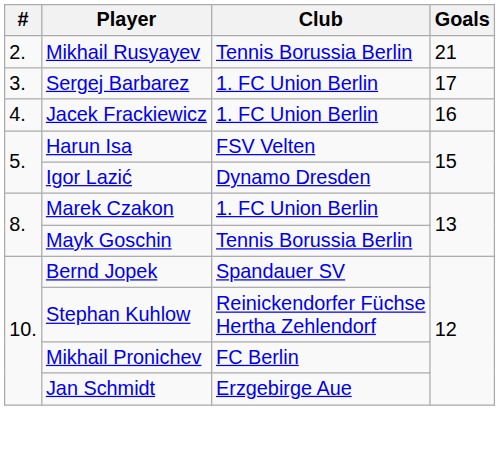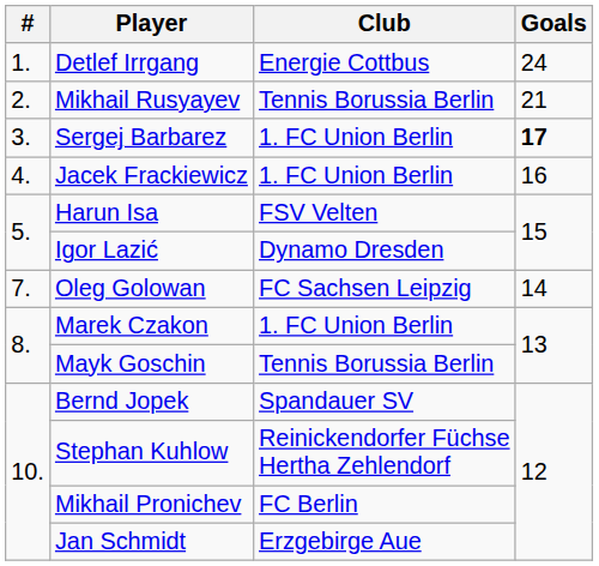 <table class="wikitable">
 <tr>
 <th>#</th>
 <th>Player</th>
 <th>Club</th>
 <th>Goals</th>
+</tr>
+<tr>
+<td>1.</td>
+<td> <a href='#'>Detlef Irrgang</a></td>
+<td><a href='#'>Energie Cottbus</a></td>
+<td>24</td>
 </tr>
 <tr>
 <td>2.</td>
 <td> <a href='#'>Mikhail Rusyayev</a></td>
 <td><a href='#'>Tennis Borussia Berlin</a></td>
 <td>21</td>
 </tr>
 <tr>
 <td>3.</td>
 <td> <a href='#'>Sergej Barbarez</a></td>
 <td><a href='#'>1. FC Union Berlin</a></td>
-<td>17</td>
+<td><strong>17</strong></td>
 </tr>
 <tr>
 <td>4.</td>
 <td> <a href='#'>Jacek Frackiewicz</a></td>
 <td><a href='#'>1. FC Union Berlin</a></td>
 <td>16</td>
 </tr>
 <tr>
 <td rowspan="2">5.</td>
 <td> <a href='#'>Harun Isa</a></td>
 <td><a href='#'>FSV Velten</a></td>
 <td rowspan="2">15</td>
 </tr>
 <tr>
 <td> <a href='#'>Igor Lazić</a></td>
 <td><a href='#'>Dynamo Dresden</a></td>
+</tr>
+<tr>
+<td>7.</td>
+<td> <a href='#'>Oleg Golowan</a></td>
+<td><a href='#'>FC Sachsen Leipzig</a></td>
+<td>14</td>
 </tr>
 <tr>
 <td rowspan="2">8.</td>
 <td> <a href='#'>Marek Czakon</a></td>
 <td><a href='#'>1. FC Union Berlin</a></td>
 <td rowspan="2">13</td>
 </tr>
 <tr>
 <td> <a href='#'>Mayk Goschin</a></td>
 <td><a href='#'>Tennis Borussia Berlin</a></td>
 </tr>
 <tr>
 <td rowspan="4">10.</td>
 <td> <a href='#'>Bernd Jopek</a></td>
 <td><a href='#'>Spandauer SV</a></td>
 <td rowspan="4">12</td>
 </tr>
 <tr>
 <td> <a href='#'>Stephan Kuhlow</a></td>
 <td><a href='#'>Reinickendorfer Füchse</a><br><a href='#'>Hertha Zehlendorf</a></td>
 </tr>
 <tr>
 <td> <a href='#'>Mikhail Pronichev</a></td>
 <td><a href='#'>FC Berlin</a></td>
 </tr>
 <tr>
 <td> <a href='#'>Jan Schmidt</a></td>
 <td><a href='#'>Erzgebirge Aue</a></td>
 </tr>
 </table>
